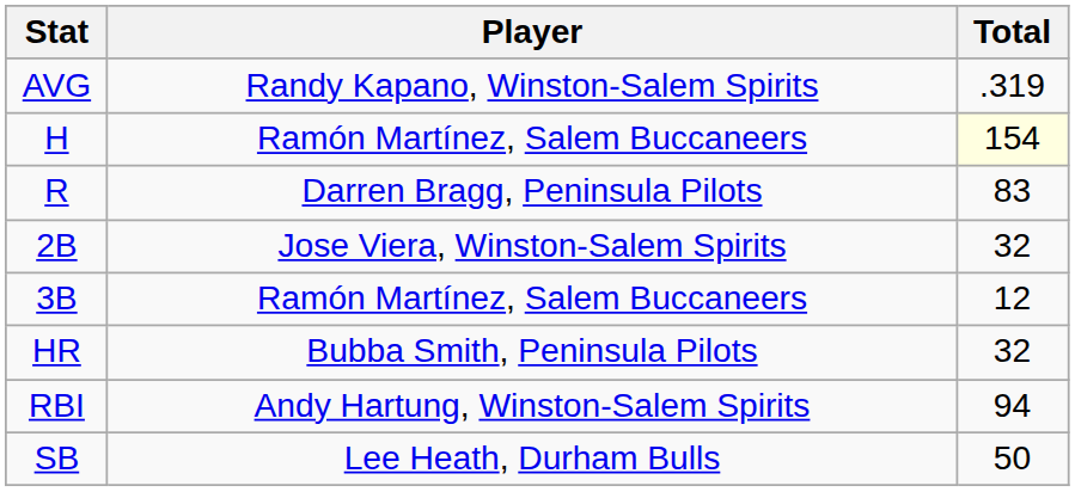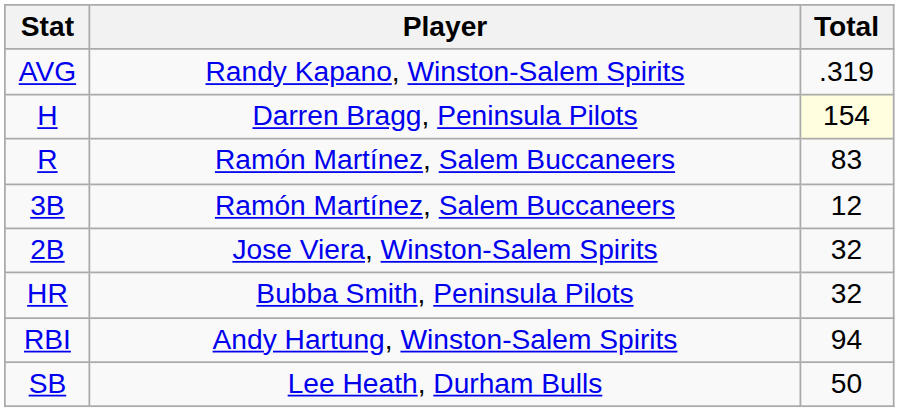 <table class="wikitable" width="40%" style="text-align:center;">
 <tr>
 <th width="5%">Stat</th>
 <th width="60%">Player</th>
 <th width="5%">Total</th>
 </tr>
 <tr>
 <td><a href='#'>AVG</a></td>
 <td><a href='#'>Randy Kapano</a>, <a href='#'>Winston-Salem Spirits</a></td>
 <td>.319</td>
 </tr>
 <tr>
 <td><a href='#'>H</a></td>
-<td><a href='#'>Ramón Martínez</a>, <a href='#'>Salem Buccaneers</a></td>
+<td><a href='#'>Darren Bragg</a>, <a href='#'>Peninsula Pilots</a></td>
 <td style="background: lightyellow;">154</td>
 </tr>
 <tr>
 <td><a href='#'>R</a></td>
-<td><a href='#'>Darren Bragg</a>, <a href='#'>Peninsula Pilots</a></td>
+<td><a href='#'>Ramón Martínez</a>, <a href='#'>Salem Buccaneers</a></td>
 <td>83</td>
+</tr>
+<tr>
+<td><a href='#'>3B</a></td>
+<td><a href='#'>Ramón Martínez</a>, <a href='#'>Salem Buccaneers</a></td>
+<td>12</td>
 </tr>
 <tr>
 <td><a href='#'>2B</a></td>
 <td><a href='#'>Jose Viera</a>, <a href='#'>Winston-Salem Spirits</a></td>
 <td>32</td>
-</tr>
-<tr>
-<td><a href='#'>3B</a></td>
-<td><a href='#'>Ramón Martínez</a>, <a href='#'>Salem Buccaneers</a></td>
-<td>12</td>
 </tr>
 <tr>
 <td><a href='#'>HR</a></td>
 <td><a href='#'>Bubba Smith</a>, <a href='#'>Peninsula Pilots</a></td>
 <td>32</td>
 </tr>
 <tr>
 <td><a href='#'>RBI</a></td>
 <td><a href='#'>Andy Hartung</a>, <a href='#'>Winston-Salem Spirits</a></td>
 <td>94</td>
 </tr>
 <tr>
 <td><a href='#'>SB</a></td>
 <td><a href='#'>Lee Heath</a>, <a href='#'>Durham Bulls</a></td>
 <td>50</td>
 </tr>
 </table>
